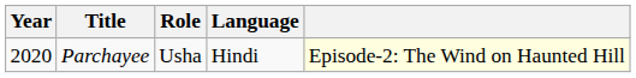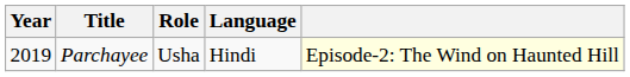 <table class="wikitable">
 <tr>
 <th scope="col">Year</th>
 <th scope="col">Title</th>
 <th scope="col">Role</th>
 <th scope="col">Language</th>
 <th scope="col" class="unsortable"></th>
 </tr>
 <tr>
-<td>2020</td>
+<td>2019</td>
 <td><em>Parchayee</em></td>
 <td>Usha</td>
 <td>Hindi</td>
 <td style="background: lightyellow;">Episode-2: The Wind on Haunted Hill</td>
 </tr>
 </table>
